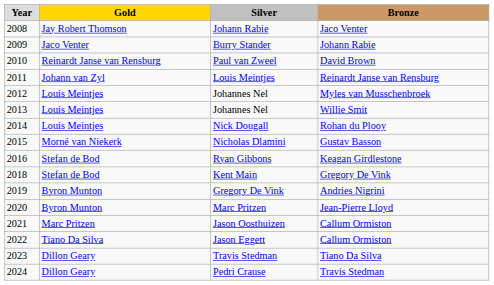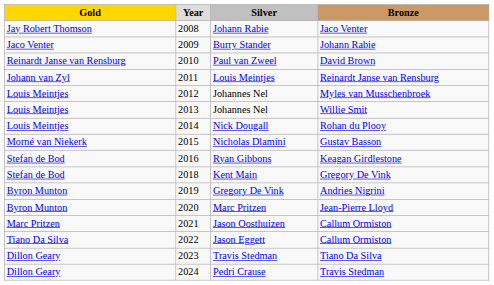 <table class="wikitable" style="width: 60%; text-align:left;">
 <tr>
+<td style="background:gold; font-weight:bold; text-align:center;">Gold</td>
 <td style="background:#DDDDDD; font-weight:bold; text-align:center;">Year</td>
-<td style="background:gold; font-weight:bold; text-align:center;">Gold</td>
 <td style="background:silver; font-weight:bold; text-align:center;">Silver</td>
 <td style="background:#cc9966; font-weight:bold; text-align:center;">Bronze</td>
 </tr>
 <tr>
+<td><a href='#'>Jay Robert Thomson</a></td>
 <td>2008</td>
-<td><a href='#'>Jay Robert Thomson</a></td>
 <td><a href='#'>Johann Rabie</a></td>
 <td><a href='#'>Jaco Venter</a></td>
 </tr>
 <tr>
+<td><a href='#'>Jaco Venter</a></td>
 <td>2009</td>
-<td><a href='#'>Jaco Venter</a></td>
 <td><a href='#'>Burry Stander</a></td>
 <td><a href='#'>Johann Rabie</a></td>
 </tr>
 <tr>
+<td><a href='#'>Reinardt Janse van Rensburg</a></td>
 <td>2010</td>
-<td><a href='#'>Reinardt Janse van Rensburg</a></td>
 <td><a href='#'>Paul van Zweel</a></td>
 <td><a href='#'>David Brown</a></td>
 </tr>
 <tr>
+<td><a href='#'>Johann van Zyl</a></td>
 <td>2011</td>
-<td><a href='#'>Johann van Zyl</a></td>
 <td><a href='#'>Louis Meintjes</a></td>
 <td><a href='#'>Reinardt Janse van Rensburg</a></td>
 </tr>
 <tr>
+<td><a href='#'>Louis Meintjes</a></td>
 <td>2012</td>
-<td><a href='#'>Louis Meintjes</a></td>
 <td>Johannes Nel</td>
 <td><a href='#'>Myles van Musschenbroek</a></td>
 </tr>
 <tr>
+<td><a href='#'>Louis Meintjes</a></td>
 <td>2013</td>
-<td><a href='#'>Louis Meintjes</a></td>
 <td>Johannes Nel</td>
 <td><a href='#'>Willie Smit</a></td>
 </tr>
 <tr>
+<td><a href='#'>Louis Meintjes</a></td>
 <td>2014</td>
-<td><a href='#'>Louis Meintjes</a></td>
 <td><a href='#'>Nick Dougall</a></td>
 <td><a href='#'>Rohan du Plooy</a></td>
 </tr>
 <tr>
+<td><a href='#'>Morné van Niekerk</a></td>
 <td>2015</td>
-<td><a href='#'>Morné van Niekerk</a></td>
 <td><a href='#'>Nicholas Dlamini</a></td>
 <td><a href='#'>Gustav Basson</a></td>
 </tr>
 <tr>
+<td><a href='#'>Stefan de Bod</a></td>
 <td>2016</td>
-<td><a href='#'>Stefan de Bod</a></td>
 <td><a href='#'>Ryan Gibbons</a></td>
 <td><a href='#'>Keagan Girdlestone</a></td>
 </tr>
 <tr>
+<td><a href='#'>Stefan de Bod</a></td>
 <td>2018</td>
-<td><a href='#'>Stefan de Bod</a></td>
 <td><a href='#'>Kent Main</a></td>
 <td><a href='#'>Gregory De Vink</a></td>
 </tr>
 <tr>
+<td><a href='#'>Byron Munton</a></td>
 <td>2019</td>
-<td><a href='#'>Byron Munton</a></td>
 <td><a href='#'>Gregory De Vink</a></td>
 <td><a href='#'>Andries Nigrini</a></td>
 </tr>
 <tr>
+<td><a href='#'>Byron Munton</a></td>
 <td>2020</td>
-<td><a href='#'>Byron Munton</a></td>
 <td><a href='#'>Marc Pritzen</a></td>
 <td><a href='#'>Jean-Pierre Lloyd</a></td>
 </tr>
 <tr>
+<td><a href='#'>Marc Pritzen</a></td>
 <td>2021</td>
-<td><a href='#'>Marc Pritzen</a></td>
 <td><a href='#'>Jason Oosthuizen</a></td>
 <td><a href='#'>Callum Ormiston</a></td>
 </tr>
 <tr>
+<td><a href='#'>Tiano Da Silva</a></td>
 <td>2022</td>
-<td><a href='#'>Tiano Da Silva</a></td>
 <td><a href='#'>Jason Eggett</a></td>
 <td><a href='#'>Callum Ormiston</a></td>
 </tr>
 <tr>
+<td><a href='#'>Dillon Geary</a></td>
 <td>2023</td>
-<td><a href='#'>Dillon Geary</a></td>
 <td><a href='#'>Travis Stedman</a></td>
 <td><a href='#'>Tiano Da Silva</a></td>
 </tr>
 <tr>
+<td><a href='#'>Dillon Geary</a></td>
 <td>2024</td>
-<td><a href='#'>Dillon Geary</a></td>
 <td><a href='#'>Pedri Crause</a></td>
 <td><a href='#'>Travis Stedman</a></td>
 </tr>
 </table>
